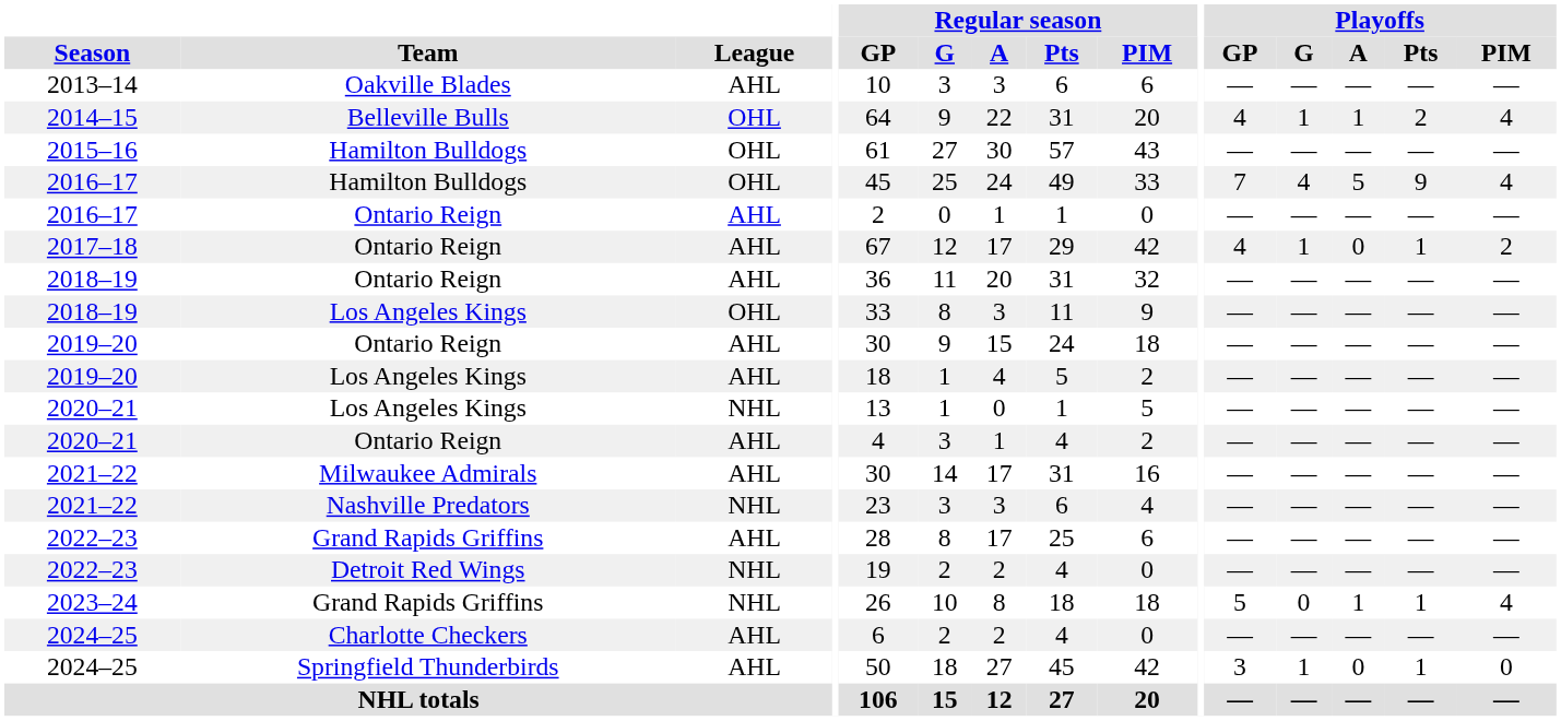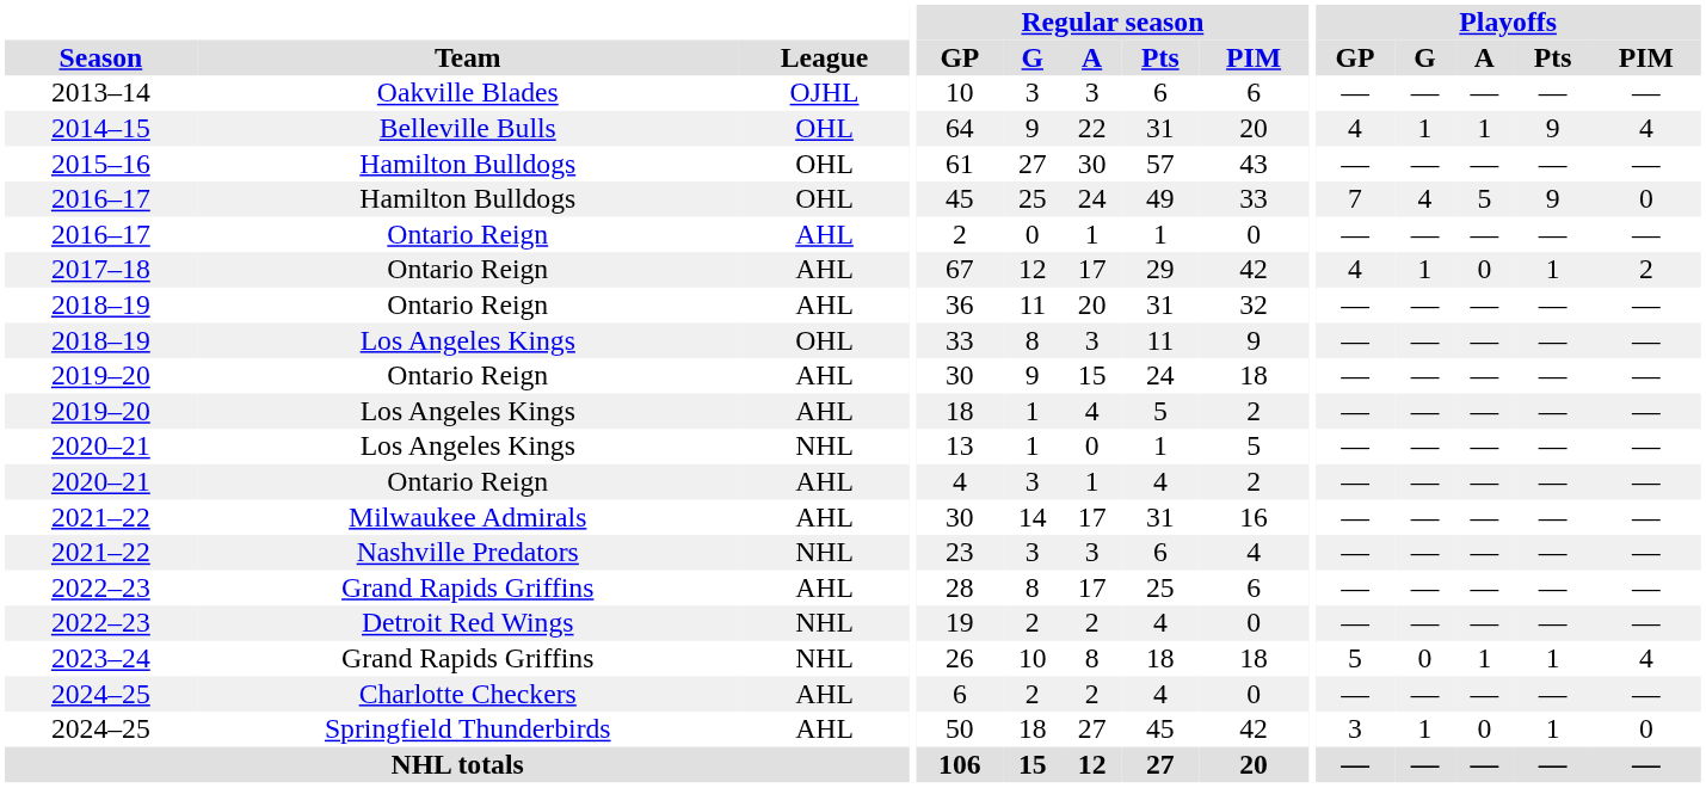 <table border="0" cellpadding="1" cellspacing="0" style="text-align:center; width:60em">
 <tr bgcolor="#e0e0e0">
 <th colspan="3" bgcolor="#ffffff"></th>
 <th rowspan="100" bgcolor="#ffffff"></th>
 <th colspan="5"><a href='#'>Regular season</a></th>
 <th rowspan="100" bgcolor="#ffffff"></th>
 <th colspan="5"><a href='#'>Playoffs</a></th>
 </tr>
 <tr bgcolor="#e0e0e0">
 <th><a href='#'>Season</a></th>
 <th>Team</th>
 <th>League</th>
 <th>GP</th>
 <th><a href='#'>G</a></th>
 <th><a href='#'>A</a></th>
 <th><a href='#'>Pts</a></th>
 <th><a href='#'>PIM</a></th>
 <th>GP</th>
 <th>G</th>
 <th>A</th>
 <th>Pts</th>
 <th>PIM</th>
 </tr>
 <tr>
 <td>2013–14</td>
 <td><a href='#'>Oakville Blades</a></td>
-<td>AHL</td>
+<td><a href='#'>OJHL</a></td>
 <td>10</td>
 <td>3</td>
 <td>3</td>
 <td>6</td>
 <td>6</td>
 <td>—</td>
 <td>—</td>
 <td>—</td>
 <td>—</td>
 <td>—</td>
 </tr>
 <tr bgcolor="#f0f0f0">
 <td><a href='#'>2014–15</a></td>
 <td><a href='#'>Belleville Bulls</a></td>
 <td><a href='#'>OHL</a></td>
 <td>64</td>
 <td>9</td>
 <td>22</td>
 <td>31</td>
 <td>20</td>
 <td>4</td>
 <td>1</td>
 <td>1</td>
-<td>2</td>
+<td>9</td>
 <td>4</td>
 </tr>
 <tr>
 <td><a href='#'>2015–16</a></td>
 <td><a href='#'>Hamilton Bulldogs</a></td>
 <td>OHL</td>
 <td>61</td>
 <td>27</td>
 <td>30</td>
 <td>57</td>
 <td>43</td>
 <td>—</td>
 <td>—</td>
 <td>—</td>
 <td>—</td>
 <td>—</td>
 </tr>
 <tr bgcolor="#f0f0f0">
 <td><a href='#'>2016–17</a></td>
 <td>Hamilton Bulldogs</td>
 <td>OHL</td>
 <td>45</td>
 <td>25</td>
 <td>24</td>
 <td>49</td>
 <td>33</td>
 <td>7</td>
 <td>4</td>
 <td>5</td>
 <td>9</td>
-<td>4</td>
+<td>0</td>
 </tr>
 <tr>
 <td><a href='#'>2016–17</a></td>
 <td><a href='#'>Ontario Reign</a></td>
 <td><a href='#'>AHL</a></td>
 <td>2</td>
 <td>0</td>
 <td>1</td>
 <td>1</td>
 <td>0</td>
 <td>—</td>
 <td>—</td>
 <td>—</td>
 <td>—</td>
 <td>—</td>
 </tr>
 <tr bgcolor="#f0f0f0">
 <td><a href='#'>2017–18</a></td>
 <td>Ontario Reign</td>
 <td>AHL</td>
 <td>67</td>
 <td>12</td>
 <td>17</td>
 <td>29</td>
 <td>42</td>
 <td>4</td>
 <td>1</td>
 <td>0</td>
 <td>1</td>
 <td>2</td>
 </tr>
 <tr>
 <td><a href='#'>2018–19</a></td>
 <td>Ontario Reign</td>
 <td>AHL</td>
 <td>36</td>
 <td>11</td>
 <td>20</td>
 <td>31</td>
 <td>32</td>
 <td>—</td>
 <td>—</td>
 <td>—</td>
 <td>—</td>
 <td>—</td>
 </tr>
 <tr bgcolor="#f0f0f0">
 <td><a href='#'>2018–19</a></td>
 <td><a href='#'>Los Angeles Kings</a></td>
 <td>OHL</td>
 <td>33</td>
 <td>8</td>
 <td>3</td>
 <td>11</td>
 <td>9</td>
 <td>—</td>
 <td>—</td>
 <td>—</td>
 <td>—</td>
 <td>—</td>
 </tr>
 <tr>
 <td><a href='#'>2019–20</a></td>
 <td>Ontario Reign</td>
 <td>AHL</td>
 <td>30</td>
 <td>9</td>
 <td>15</td>
 <td>24</td>
 <td>18</td>
 <td>—</td>
 <td>—</td>
 <td>—</td>
 <td>—</td>
 <td>—</td>
 </tr>
 <tr bgcolor="#f0f0f0">
 <td><a href='#'>2019–20</a></td>
 <td>Los Angeles Kings</td>
 <td>AHL</td>
 <td>18</td>
 <td>1</td>
 <td>4</td>
 <td>5</td>
 <td>2</td>
 <td>—</td>
 <td>—</td>
 <td>—</td>
 <td>—</td>
 <td>—</td>
 </tr>
 <tr>
 <td><a href='#'>2020–21</a></td>
 <td>Los Angeles Kings</td>
 <td>NHL</td>
 <td>13</td>
 <td>1</td>
 <td>0</td>
 <td>1</td>
 <td>5</td>
 <td>—</td>
 <td>—</td>
 <td>—</td>
 <td>—</td>
 <td>—</td>
 </tr>
 <tr bgcolor="#f0f0f0">
 <td><a href='#'>2020–21</a></td>
 <td>Ontario Reign</td>
 <td>AHL</td>
 <td>4</td>
 <td>3</td>
 <td>1</td>
 <td>4</td>
 <td>2</td>
 <td>—</td>
 <td>—</td>
 <td>—</td>
 <td>—</td>
 <td>—</td>
 </tr>
 <tr>
 <td><a href='#'>2021–22</a></td>
 <td><a href='#'>Milwaukee Admirals</a></td>
 <td>AHL</td>
 <td>30</td>
 <td>14</td>
 <td>17</td>
 <td>31</td>
 <td>16</td>
 <td>—</td>
 <td>—</td>
 <td>—</td>
 <td>—</td>
 <td>—</td>
 </tr>
 <tr bgcolor="#f0f0f0">
 <td><a href='#'>2021–22</a></td>
 <td><a href='#'>Nashville Predators</a></td>
 <td>NHL</td>
 <td>23</td>
 <td>3</td>
 <td>3</td>
 <td>6</td>
 <td>4</td>
 <td>—</td>
 <td>—</td>
 <td>—</td>
 <td>—</td>
 <td>—</td>
 </tr>
 <tr>
 <td><a href='#'>2022–23</a></td>
 <td><a href='#'>Grand Rapids Griffins</a></td>
 <td>AHL</td>
 <td>28</td>
 <td>8</td>
 <td>17</td>
 <td>25</td>
 <td>6</td>
 <td>—</td>
 <td>—</td>
 <td>—</td>
 <td>—</td>
 <td>—</td>
 </tr>
 <tr bgcolor="#f0f0f0">
 <td><a href='#'>2022–23</a></td>
 <td><a href='#'>Detroit Red Wings</a></td>
 <td>NHL</td>
 <td>19</td>
 <td>2</td>
 <td>2</td>
 <td>4</td>
 <td>0</td>
 <td>—</td>
 <td>—</td>
 <td>—</td>
 <td>—</td>
 <td>—</td>
 </tr>
 <tr>
 <td><a href='#'>2023–24</a></td>
 <td>Grand Rapids Griffins</td>
 <td>NHL</td>
 <td>26</td>
 <td>10</td>
 <td>8</td>
 <td>18</td>
 <td>18</td>
 <td>5</td>
 <td>0</td>
 <td>1</td>
 <td>1</td>
 <td>4</td>
 </tr>
 <tr bgcolor="#f0f0f0">
 <td><a href='#'>2024–25</a></td>
 <td><a href='#'>Charlotte Checkers</a></td>
 <td>AHL</td>
 <td>6</td>
 <td>2</td>
 <td>2</td>
 <td>4</td>
 <td>0</td>
 <td>—</td>
 <td>—</td>
 <td>—</td>
 <td>—</td>
 <td>—</td>
 </tr>
 <tr>
 <td>2024–25</td>
 <td><a href='#'>Springfield Thunderbirds</a></td>
 <td>AHL</td>
 <td>50</td>
 <td>18</td>
 <td>27</td>
 <td>45</td>
 <td>42</td>
 <td>3</td>
 <td>1</td>
 <td>0</td>
 <td>1</td>
 <td>0</td>
 </tr>
 <tr bgcolor="#e0e0e0">
 <th colspan="3">NHL totals</th>
 <th>106</th>
 <th>15</th>
 <th>12</th>
 <th>27</th>
 <th>20</th>
 <th>—</th>
 <th>—</th>
 <th>—</th>
 <th>—</th>
 <th>—</th>
 </tr>
 </table>
